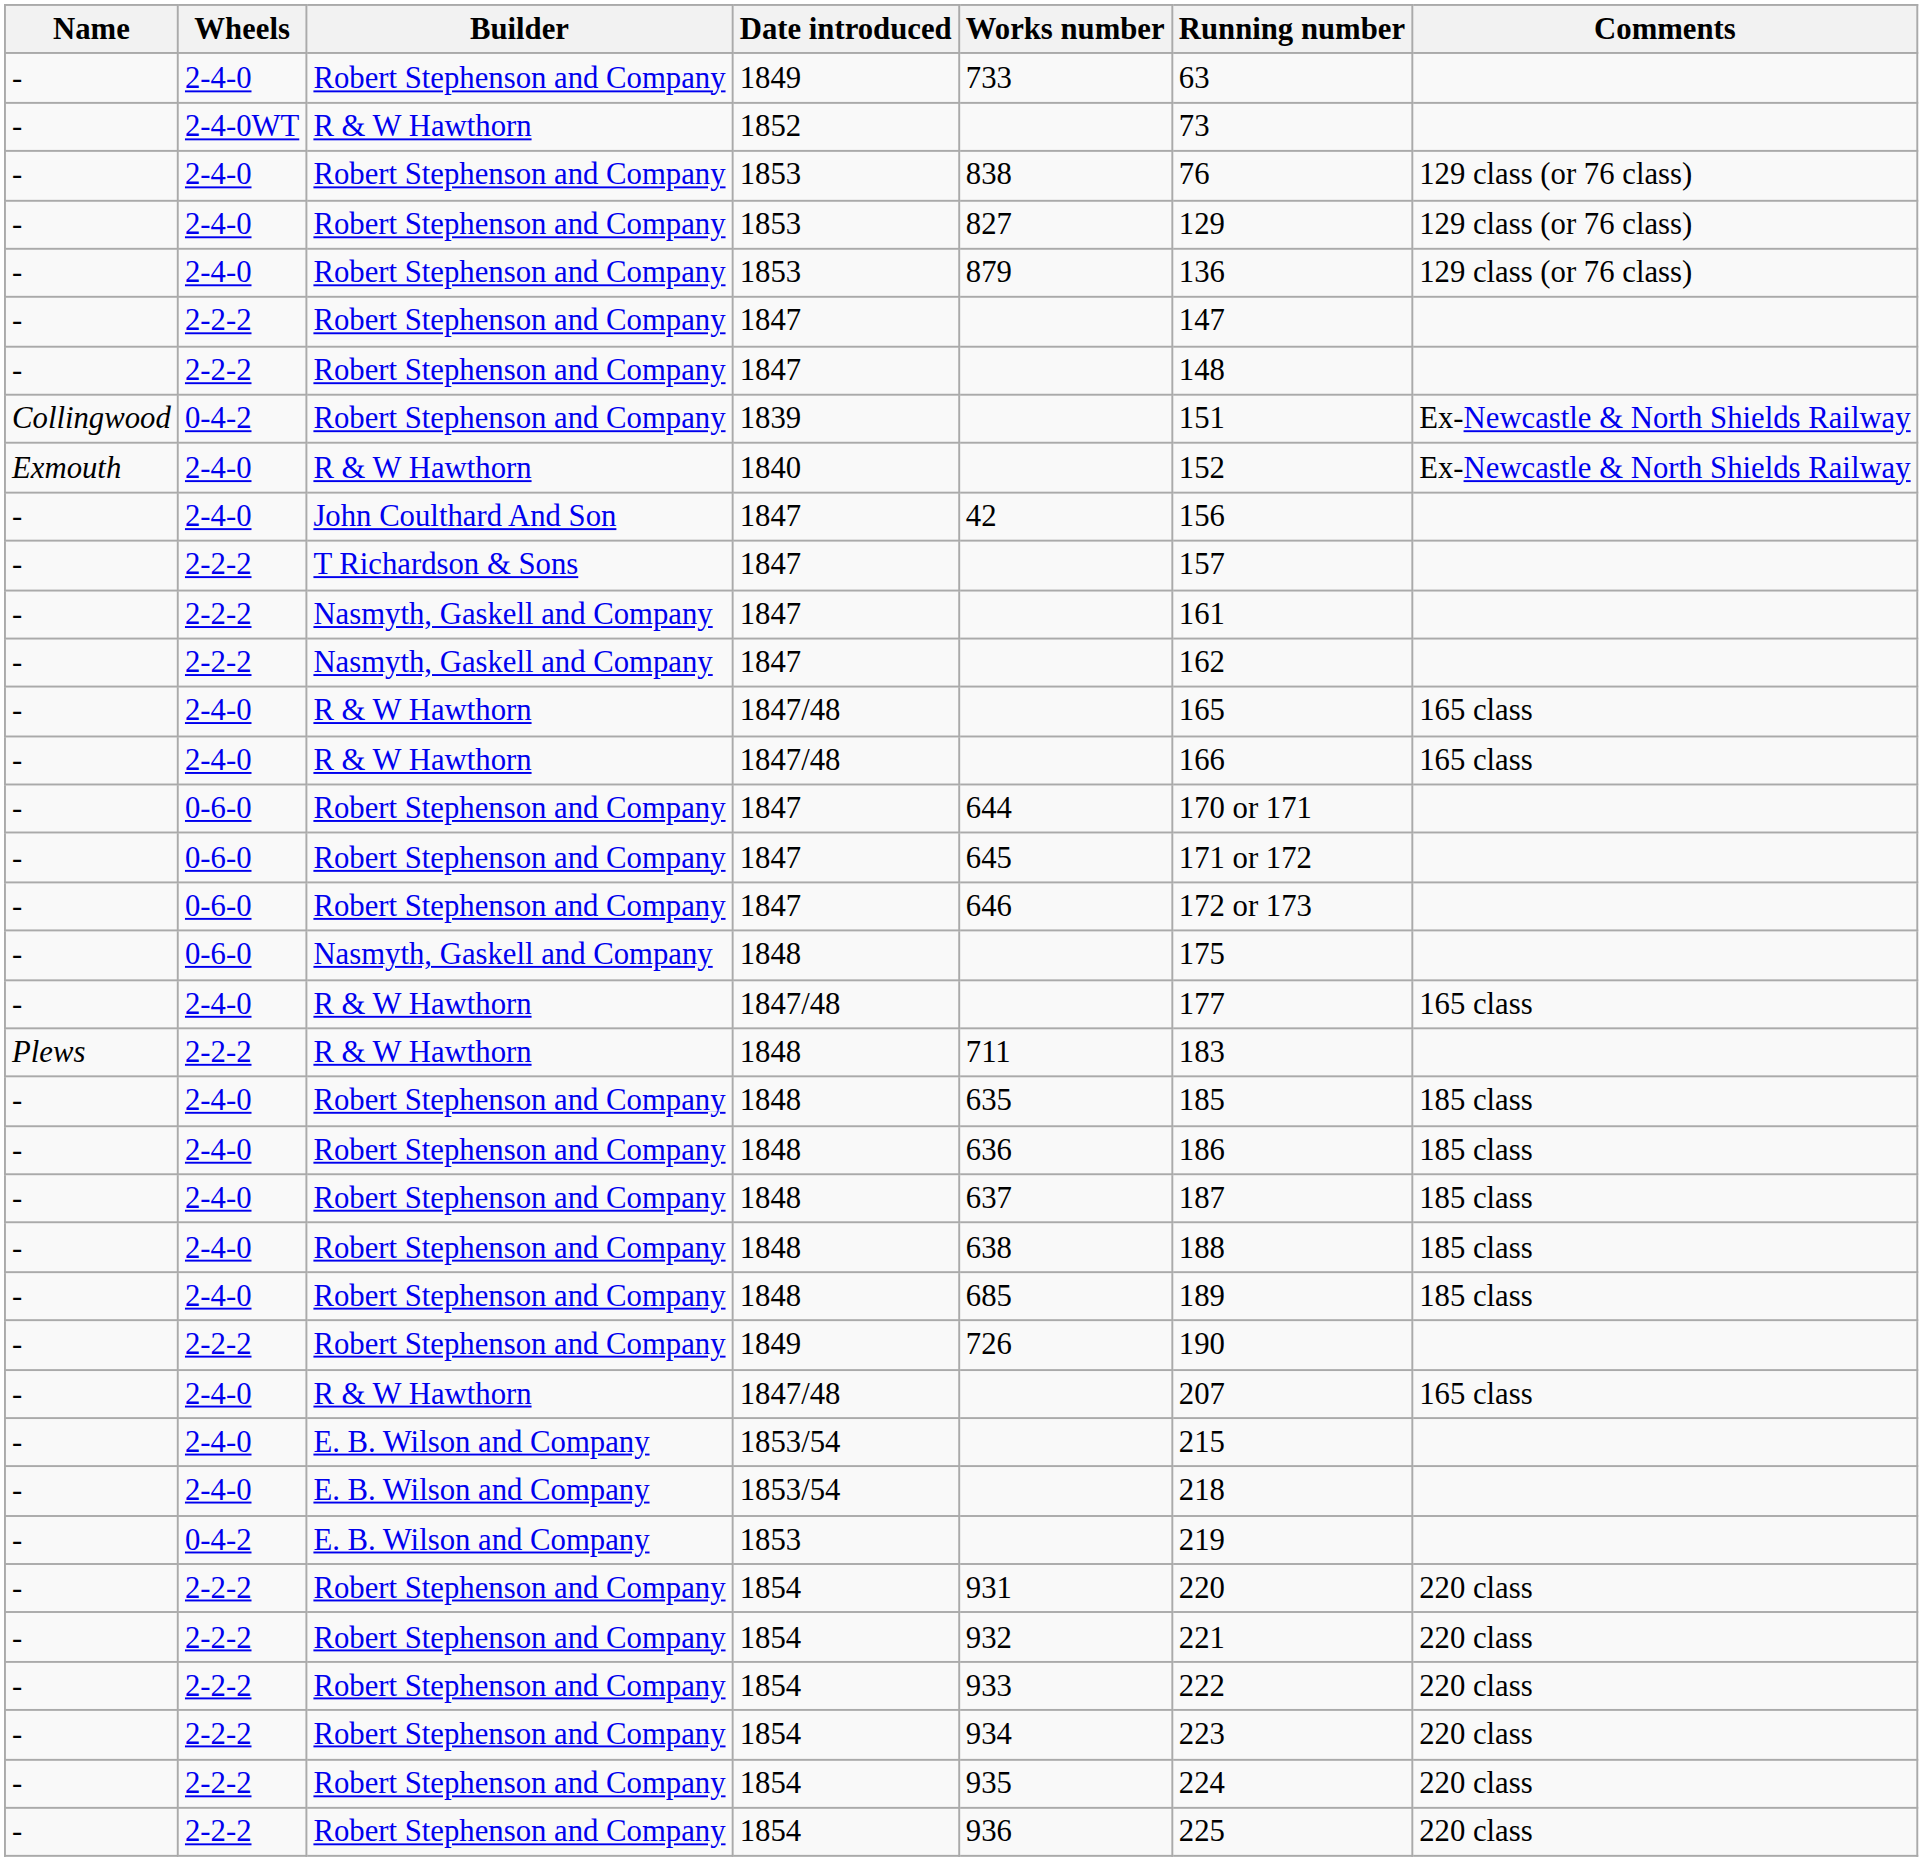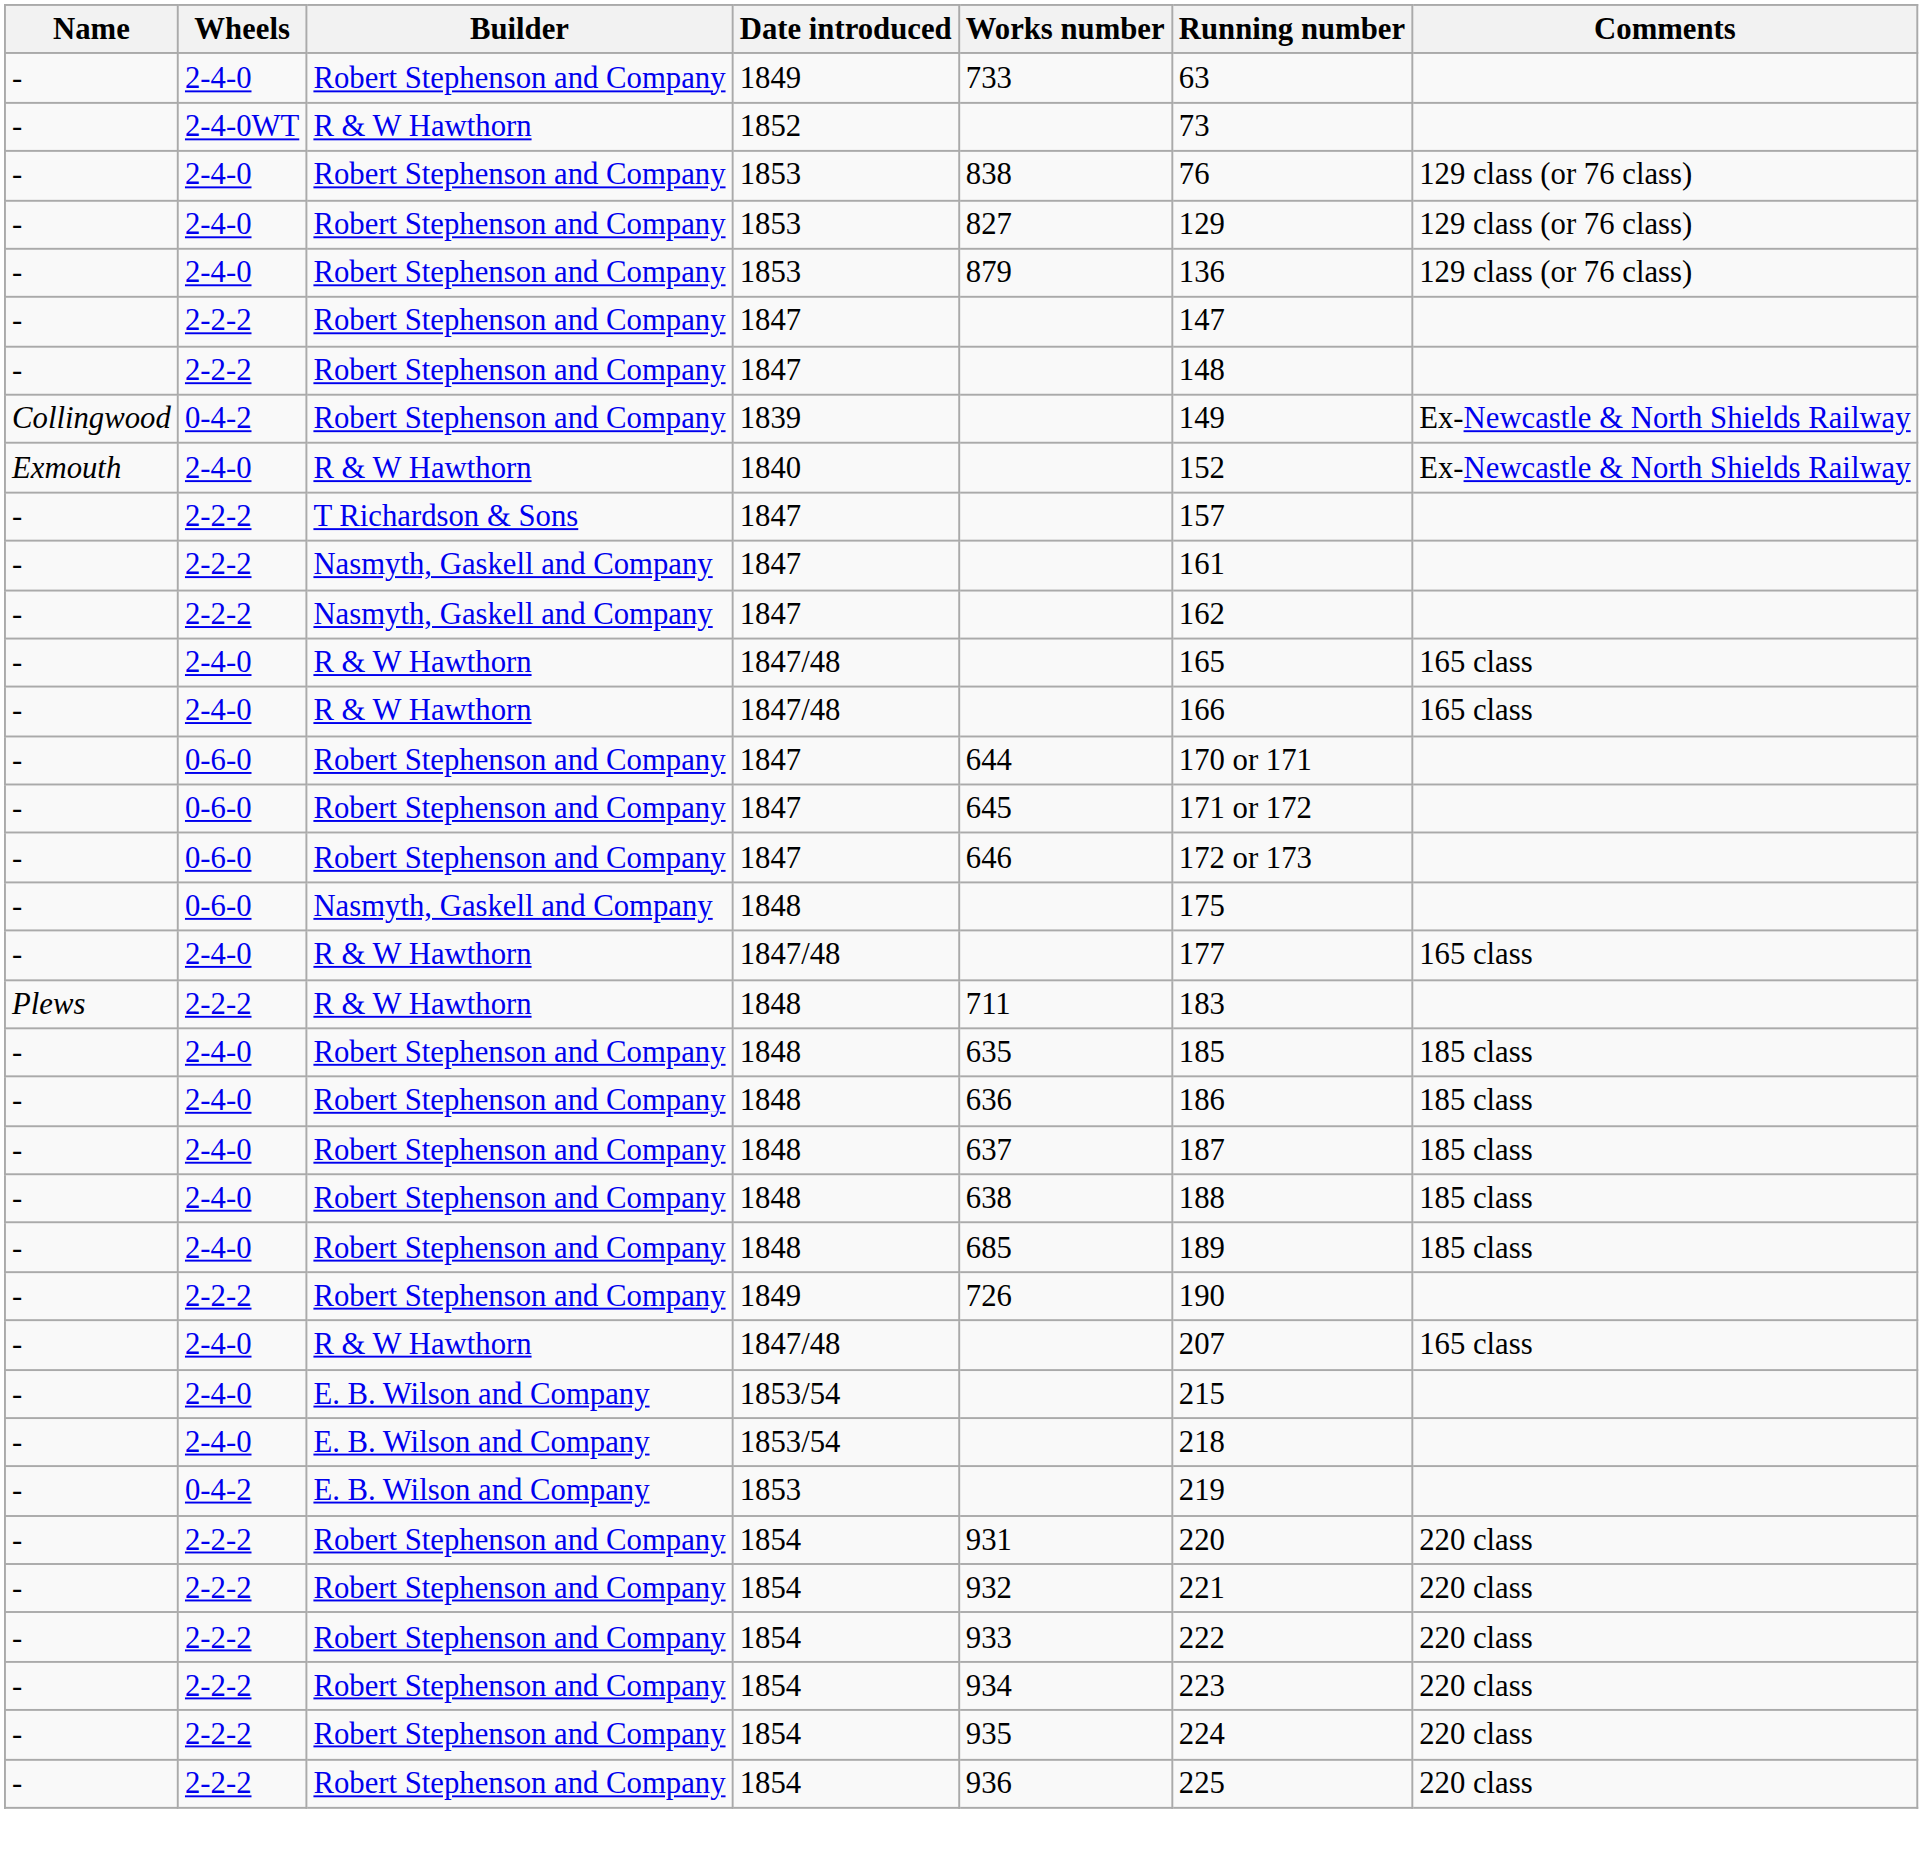 <table class="wikitable">
 <tr>
 <th>Name</th>
 <th>Wheels</th>
 <th>Builder</th>
 <th>Date introduced</th>
 <th>Works number</th>
 <th>Running number</th>
 <th>Comments</th>
 </tr>
 <tr>
 <td>-</td>
 <td><a href='#'>2-4-0</a></td>
 <td><a href='#'>Robert Stephenson and Company</a></td>
 <td>1849</td>
 <td>733</td>
 <td>63</td>
 <td></td>
 </tr>
 <tr>
 <td>-</td>
 <td><a href='#'>2-4-0WT</a></td>
 <td><a href='#'>R & W Hawthorn</a></td>
 <td>1852</td>
 <td></td>
 <td>73</td>
 <td></td>
 </tr>
 <tr>
 <td>-</td>
 <td><a href='#'>2-4-0</a></td>
 <td><a href='#'>Robert Stephenson and Company</a></td>
 <td>1853</td>
 <td>838</td>
 <td>76</td>
 <td>129 class (or 76 class)</td>
 </tr>
 <tr>
 <td>-</td>
 <td><a href='#'>2-4-0</a></td>
 <td><a href='#'>Robert Stephenson and Company</a></td>
 <td>1853</td>
 <td>827</td>
 <td>129</td>
 <td>129 class (or 76 class)</td>
 </tr>
 <tr>
 <td>-</td>
 <td><a href='#'>2-4-0</a></td>
 <td><a href='#'>Robert Stephenson and Company</a></td>
 <td>1853</td>
 <td>879</td>
 <td>136</td>
 <td>129 class (or 76 class)</td>
 </tr>
 <tr>
 <td>-</td>
 <td><a href='#'>2-2-2</a></td>
 <td><a href='#'>Robert Stephenson and Company</a></td>
 <td>1847</td>
 <td></td>
 <td>147</td>
 <td></td>
 </tr>
 <tr>
 <td>-</td>
 <td><a href='#'>2-2-2</a></td>
 <td><a href='#'>Robert Stephenson and Company</a></td>
 <td>1847</td>
 <td></td>
 <td>148</td>
 <td></td>
 </tr>
 <tr>
 <td><em>Collingwood</em></td>
 <td><a href='#'>0-4-2</a></td>
 <td><a href='#'>Robert Stephenson and Company</a></td>
 <td>1839</td>
 <td></td>
-<td>151</td>
+<td>149</td>
 <td>Ex-<a href='#'>Newcastle & North Shields Railway</a></td>
 </tr>
 <tr>
 <td><em>Exmouth</em></td>
 <td><a href='#'>2-4-0</a></td>
 <td><a href='#'>R & W Hawthorn</a></td>
 <td>1840</td>
 <td></td>
 <td>152</td>
 <td>Ex-<a href='#'>Newcastle & North Shields Railway</a></td>
-</tr>
-<tr>
-<td>-</td>
-<td><a href='#'>2-4-0</a></td>
-<td><a href='#'>John Coulthard And Son</a></td>
-<td>1847</td>
-<td>42</td>
-<td>156</td>
-<td></td>
 </tr>
 <tr>
 <td>-</td>
 <td><a href='#'>2-2-2</a></td>
 <td><a href='#'>T Richardson & Sons</a></td>
 <td>1847</td>
 <td></td>
 <td>157</td>
 <td></td>
 </tr>
 <tr>
 <td>-</td>
 <td><a href='#'>2-2-2</a></td>
 <td><a href='#'>Nasmyth, Gaskell and Company</a></td>
 <td>1847</td>
 <td></td>
 <td>161</td>
 <td></td>
 </tr>
 <tr>
 <td>-</td>
 <td><a href='#'>2-2-2</a></td>
 <td><a href='#'>Nasmyth, Gaskell and Company</a></td>
 <td>1847</td>
 <td></td>
 <td>162</td>
 <td></td>
 </tr>
 <tr>
 <td>-</td>
 <td><a href='#'>2-4-0</a></td>
 <td><a href='#'>R & W Hawthorn</a></td>
 <td>1847/48</td>
 <td></td>
 <td>165</td>
 <td>165 class</td>
 </tr>
 <tr>
 <td>-</td>
 <td><a href='#'>2-4-0</a></td>
 <td><a href='#'>R & W Hawthorn</a></td>
 <td>1847/48</td>
 <td></td>
 <td>166</td>
 <td>165 class</td>
 </tr>
 <tr>
 <td>-</td>
 <td><a href='#'>0-6-0</a></td>
 <td><a href='#'>Robert Stephenson and Company</a></td>
 <td>1847</td>
 <td>644</td>
 <td>170 or 171</td>
 <td></td>
 </tr>
 <tr>
 <td>-</td>
 <td><a href='#'>0-6-0</a></td>
 <td><a href='#'>Robert Stephenson and Company</a></td>
 <td>1847</td>
 <td>645</td>
 <td>171 or 172</td>
 <td></td>
 </tr>
 <tr>
 <td>-</td>
 <td><a href='#'>0-6-0</a></td>
 <td><a href='#'>Robert Stephenson and Company</a></td>
 <td>1847</td>
 <td>646</td>
 <td>172 or 173</td>
 <td></td>
 </tr>
 <tr>
 <td>-</td>
 <td><a href='#'>0-6-0</a></td>
 <td><a href='#'>Nasmyth, Gaskell and Company</a></td>
 <td>1848</td>
 <td></td>
 <td>175</td>
 <td></td>
 </tr>
 <tr>
 <td>-</td>
 <td><a href='#'>2-4-0</a></td>
 <td><a href='#'>R & W Hawthorn</a></td>
 <td>1847/48</td>
 <td></td>
 <td>177</td>
 <td>165 class</td>
 </tr>
 <tr>
 <td><em>Plews</em></td>
 <td><a href='#'>2-2-2</a></td>
 <td><a href='#'>R & W Hawthorn</a></td>
 <td>1848</td>
 <td>711</td>
 <td>183</td>
 <td></td>
 </tr>
 <tr>
 <td>-</td>
 <td><a href='#'>2-4-0</a></td>
 <td><a href='#'>Robert Stephenson and Company</a></td>
 <td>1848</td>
 <td>635</td>
 <td>185</td>
 <td>185 class</td>
 </tr>
 <tr>
 <td>-</td>
 <td><a href='#'>2-4-0</a></td>
 <td><a href='#'>Robert Stephenson and Company</a></td>
 <td>1848</td>
 <td>636</td>
 <td>186</td>
 <td>185 class</td>
 </tr>
 <tr>
 <td>-</td>
 <td><a href='#'>2-4-0</a></td>
 <td><a href='#'>Robert Stephenson and Company</a></td>
 <td>1848</td>
 <td>637</td>
 <td>187</td>
 <td>185 class</td>
 </tr>
 <tr>
 <td>-</td>
 <td><a href='#'>2-4-0</a></td>
 <td><a href='#'>Robert Stephenson and Company</a></td>
 <td>1848</td>
 <td>638</td>
 <td>188</td>
 <td>185 class</td>
 </tr>
 <tr>
 <td>-</td>
 <td><a href='#'>2-4-0</a></td>
 <td><a href='#'>Robert Stephenson and Company</a></td>
 <td>1848</td>
 <td>685</td>
 <td>189</td>
 <td>185 class</td>
 </tr>
 <tr>
 <td>-</td>
 <td><a href='#'>2-2-2</a></td>
 <td><a href='#'>Robert Stephenson and Company</a></td>
 <td>1849</td>
 <td>726</td>
 <td>190</td>
 <td></td>
 </tr>
 <tr>
 <td>-</td>
 <td><a href='#'>2-4-0</a></td>
 <td><a href='#'>R & W Hawthorn</a></td>
 <td>1847/48</td>
 <td></td>
 <td>207</td>
 <td>165 class</td>
 </tr>
 <tr>
 <td>-</td>
 <td><a href='#'>2-4-0</a></td>
 <td><a href='#'>E. B. Wilson and Company</a></td>
 <td>1853/54</td>
 <td></td>
 <td>215</td>
 <td></td>
 </tr>
 <tr>
 <td>-</td>
 <td><a href='#'>2-4-0</a></td>
 <td><a href='#'>E. B. Wilson and Company</a></td>
 <td>1853/54</td>
 <td></td>
 <td>218</td>
 <td></td>
 </tr>
 <tr>
 <td>-</td>
 <td><a href='#'>0-4-2</a></td>
 <td><a href='#'>E. B. Wilson and Company</a></td>
 <td>1853</td>
 <td></td>
 <td>219</td>
 <td></td>
 </tr>
 <tr>
 <td>-</td>
 <td><a href='#'>2-2-2</a></td>
 <td><a href='#'>Robert Stephenson and Company</a></td>
 <td>1854</td>
 <td>931</td>
 <td>220</td>
 <td>220 class</td>
 </tr>
 <tr>
 <td>-</td>
 <td><a href='#'>2-2-2</a></td>
 <td><a href='#'>Robert Stephenson and Company</a></td>
 <td>1854</td>
 <td>932</td>
 <td>221</td>
 <td>220 class</td>
 </tr>
 <tr>
 <td>-</td>
 <td><a href='#'>2-2-2</a></td>
 <td><a href='#'>Robert Stephenson and Company</a></td>
 <td>1854</td>
 <td>933</td>
 <td>222</td>
 <td>220 class</td>
 </tr>
 <tr>
 <td>-</td>
 <td><a href='#'>2-2-2</a></td>
 <td><a href='#'>Robert Stephenson and Company</a></td>
 <td>1854</td>
 <td>934</td>
 <td>223</td>
 <td>220 class</td>
 </tr>
 <tr>
 <td>-</td>
 <td><a href='#'>2-2-2</a></td>
 <td><a href='#'>Robert Stephenson and Company</a></td>
 <td>1854</td>
 <td>935</td>
 <td>224</td>
 <td>220 class</td>
 </tr>
 <tr>
 <td>-</td>
 <td><a href='#'>2-2-2</a></td>
 <td><a href='#'>Robert Stephenson and Company</a></td>
 <td>1854</td>
 <td>936</td>
 <td>225</td>
 <td>220 class</td>
 </tr>
 </table>
